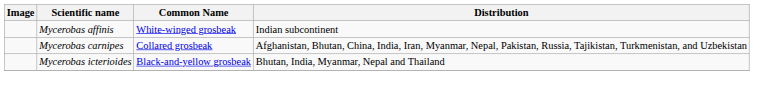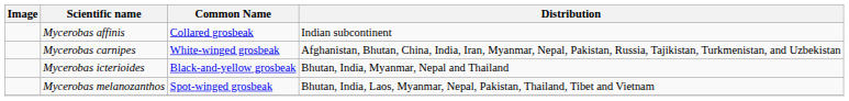 <table class="wikitable">
 <tr>
 <th>Image</th>
 <th>Scientific name</th>
 <th>Common Name</th>
 <th>Distribution</th>
 </tr>
 <tr>
 <td></td>
 <td><em>Mycerobas affinis</em></td>
-<td><a href='#'>White-winged grosbeak</a></td>
+<td><a href='#'>Collared grosbeak</a></td>
 <td>Indian subcontinent</td>
 </tr>
 <tr>
 <td></td>
 <td><em>Mycerobas carnipes</em></td>
-<td><a href='#'>Collared grosbeak</a></td>
+<td><a href='#'>White-winged grosbeak</a></td>
 <td>Afghanistan, Bhutan, China, India, Iran, Myanmar, Nepal, Pakistan, Russia, Tajikistan, Turkmenistan, and Uzbekistan</td>
 </tr>
 <tr>
 <td></td>
 <td><em>Mycerobas icterioides</em></td>
 <td><a href='#'>Black-and-yellow grosbeak</a></td>
 <td>Bhutan, India, Myanmar, Nepal and Thailand</td>
 </tr>
 <tr>
+<td></td>
+<td><em>Mycerobas melanozanthos</em></td>
+<td><a href='#'>Spot-winged grosbeak</a></td>
+<td>Bhutan, India, Laos, Myanmar, Nepal, Pakistan, Thailand, Tibet and Vietnam</td>
+</tr>
+<tr>
 </tr>
 </table>
